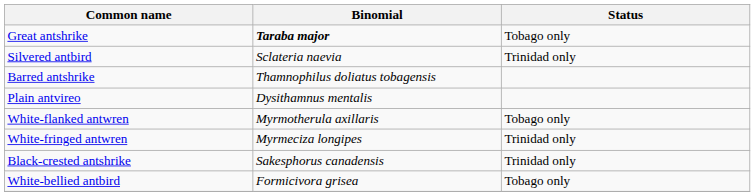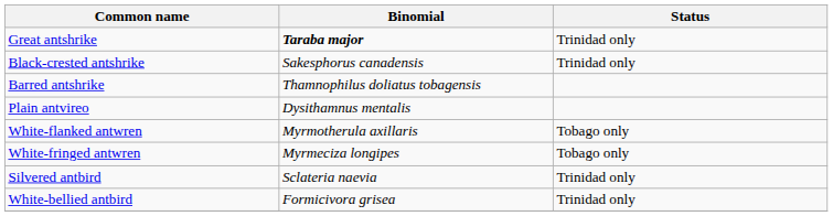 <table width=72% class="wikitable">
 <tr>
 <th width=24%>Common name</th>
 <th width=24%>Binomial</th>
 <th width=24%>Status</th>
 </tr>
 <tr>
 <td><a href='#'>Great antshrike</a></td>
 <td><strong><em>Taraba major</em></strong></td>
-<td>Tobago only</td>
+<td>Trinidad only</td>
 </tr>
 <tr>
-<td><a href='#'>Silvered antbird</a></td>
-<td><em>Sclateria naevia</em></td>
+<td><a href='#'>Black-crested antshrike</a></td>
+<td><em>Sakesphorus canadensis</em></td>
 <td>Trinidad only</td>
 </tr>
 <tr>
 <td><a href='#'>Barred antshrike</a></td>
 <td><em>Thamnophilus doliatus tobagensis</em></td>
 <td></td>
 </tr>
 <tr>
 <td><a href='#'>Plain antvireo</a></td>
 <td><em>Dysithamnus mentalis</em></td>
 <td></td>
 </tr>
 <tr>
 <td><a href='#'>White-flanked antwren</a></td>
 <td><em>Myrmotherula axillaris</em></td>
 <td>Tobago only</td>
 </tr>
 <tr>
 <td><a href='#'>White-fringed antwren</a></td>
 <td><em>Myrmeciza longipes</em></td>
-<td>Trinidad only</td>
+<td>Tobago only</td>
 </tr>
 <tr>
-<td><a href='#'>Black-crested antshrike</a></td>
-<td><em>Sakesphorus canadensis</em></td>
+<td><a href='#'>Silvered antbird</a></td>
+<td><em>Sclateria naevia</em></td>
 <td>Trinidad only</td>
 </tr>
 <tr>
 <td><a href='#'>White-bellied antbird</a></td>
 <td><em>Formicivora grisea</em></td>
-<td>Tobago only</td>
+<td>Trinidad only</td>
 </tr>
 <tr>
 </tr>
 </table>
